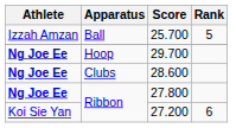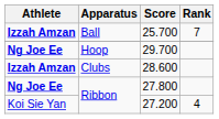 <table class=wikitable style=font-size:90%;text-align:center>
 <tr>
 <th>Athlete</th>
 <th>Apparatus</th>
 <th>Score</th>
 <th>Rank</th>
 </tr>
 <tr align=center>
-<td align=left><a href='#'>Izzah Amzan</a></td>
+<td align=left><strong><a href='#'>Izzah Amzan</a></strong></td>
 <td align=left><a href='#'>Ball</a></td>
 <td>25.700</td>
-<td>5</td>
+<td>7</td>
 </tr>
 <tr>
 </tr>
 <tr align=center>
 <td align=left><strong><a href='#'>Ng Joe Ee</a></strong></td>
 <td align=left><a href='#'>Hoop</a></td>
 <td>29.700</td>
 <td></td>
 </tr>
 <tr align=center>
-<td align=left><strong><a href='#'>Ng Joe Ee</a></strong></td>
+<td align=left><strong><a href='#'>Izzah Amzan</a></strong></td>
 <td align=left><a href='#'>Clubs</a></td>
 <td>28.600</td>
 <td></td>
 </tr>
 <tr align=center>
 <td align=left><strong><a href='#'>Ng Joe Ee</a></strong></td>
 <td align=left rowspan=2><a href='#'>Ribbon</a></td>
 <td>27.800</td>
 <td></td>
 </tr>
 <tr>
 <td align=left><a href='#'>Koi Sie Yan</a></td>
 <td>27.200</td>
-<td>6</td>
+<td>4</td>
 </tr>
 </table>
